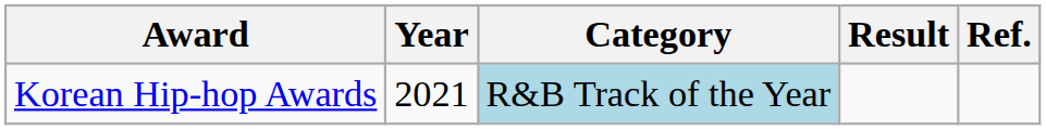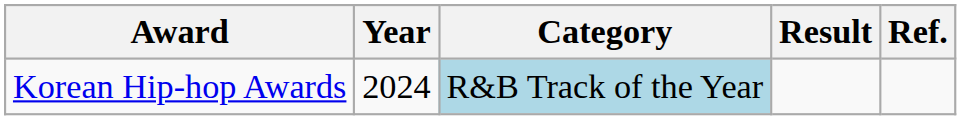 <table class="wikitable">
 <tr>
 <th>Award</th>
 <th>Year</th>
 <th>Category</th>
 <th>Result</th>
 <th>Ref.</th>
 </tr>
 <tr>
 <td><a href='#'>Korean Hip-hop Awards</a></td>
-<td>2021</td>
+<td>2024</td>
 <td style="background: lightblue;">R&B Track of the Year</td>
 <td></td>
 <td></td>
 </tr>
 </table>
